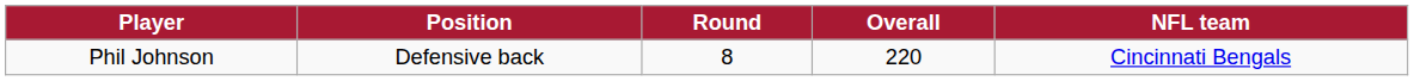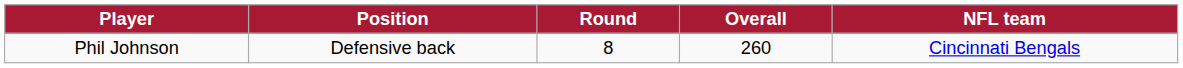 <table class="wikitable" width="65%">
 <tr align="center" style="background:#A81933;color:#FFFFFF;">
 <td><strong>Player</strong></td>
 <td><strong>Position</strong></td>
 <td><strong>Round</strong></td>
 <td><strong>Overall</strong></td>
 <td><strong>NFL team</strong></td>
 </tr>
 <tr align="center" bgcolor="">
 <td>Phil Johnson</td>
 <td>Defensive back</td>
 <td>8</td>
-<td>220</td>
+<td>260</td>
 <td><a href='#'>Cincinnati Bengals</a></td>
 </tr>
 </table>
